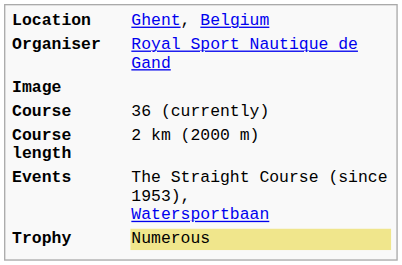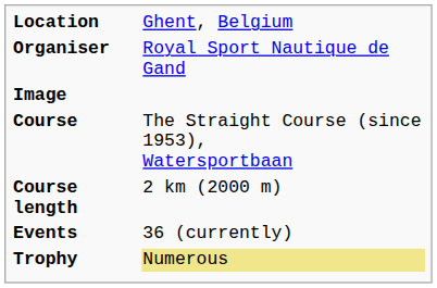 <table class="infobox" style="width: 24em; font-size: 95%;">
 <tr>
 <td><strong>Location</strong></td>
 <td><a href='#'>Ghent</a>, <a href='#'>Belgium</a></td>
 </tr>
 <tr>
 <td><strong>Organiser</strong></td>
 <td><a href='#'>Royal Sport Nautique de Gand</a></td>
 </tr>
 <tr>
 <td><strong>Image</strong></td>
 <td></td>
 </tr>
 <tr>
 <td><strong>Course</strong></td>
-<td>36 (currently)</td>
+<td>The Straight Course (since 1953),<br><a href='#'>Watersportbaan</a></td>
 </tr>
 <tr>
 <td><strong>Course length</strong></td>
 <td>2 km (2000 m)</td>
 </tr>
 <tr>
 <td><strong>Events</strong></td>
-<td>The Straight Course (since 1953),<br><a href='#'>Watersportbaan</a></td>
+<td>36 (currently)</td>
 </tr>
 <tr>
 <td><strong>Trophy</strong></td>
 <td style="background: khaki;">Numerous</td>
 </tr>
 <tr>
 </tr>
 </table>
